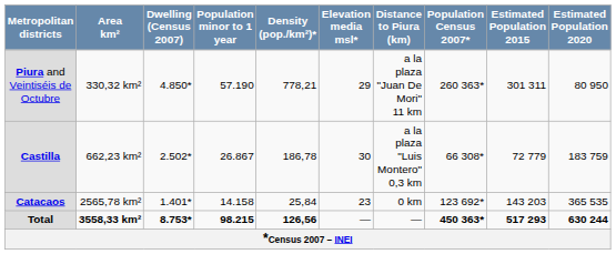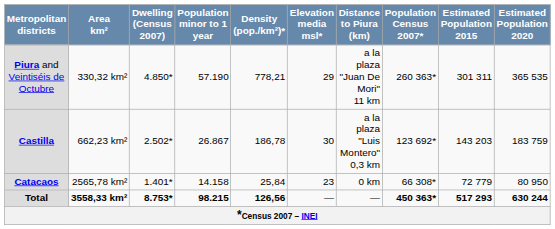 <table class="wikitable" align="center" style="font-size:90%;width:80%;border:0px;text-align:center;line-height:120%">
 <tr bgcolor=silver>
 <th style="background: #6688AA; color: white;">Metropolitan districts</th>
 <th style="background: #6688AA; color: white;">Area<br>km²</th>
 <th style="background: #6688AA; color: white;">Dwelling<br>(Census 2007)</th>
 <th style="background: #6688AA; color: white;">Population minor to 1 year<br></th>
 <th style="background: #6688AA; color: white;">Density<br>(pop./km²)*</th>
 <th style="background: #6688AA; color: white;">Elevation media<br>msl*</th>
 <th style="background: #6688AA; color: white;">Distance<br>to Piura (km)</th>
 <th style="background: #6688AA; color: white;">Population<br>Census 2007*</th>
 <th style="background: #6688AA; color: white;">Estimated<br> Population 2015</th>
 <th style="background: #6688AA; color: white;">Estimated<br> Population 2020</th>
 </tr>
 <tr>
 <td style="background: #DDDDDD;"><strong><a href='#'>Piura</a></strong> and <a href='#'>Veintiséis de Octubre</a></td>
 <td align="right">330,32 km²</td>
 <td align="right">4.850*</td>
 <td align="right">57.190</td>
 <td align="right">778,21</td>
 <td align="right">29</td>
 <td align="right">a la plaza "Juan De Mori" 11 km</td>
 <td align="right">260 363*</td>
 <td align="right">301 311</td>
-<td align="right">80 950</td>
+<td align="right">365 535</td>
 </tr>
 <tr>
 <td style="background: #DDDDDD;"><strong><a href='#'>Castilla</a></strong></td>
 <td align="right">662,23 km²</td>
 <td align="right">2.502*</td>
 <td align="right">26.867</td>
 <td align="right">186,78</td>
 <td align="right">30</td>
 <td align="right">a la plaza "Luis Montero" 0,3 km</td>
-<td align="right">66 308*</td>
-<td align="right">72 779</td>
+<td align="right">123 692*</td>
+<td align="right">143 203</td>
 <td align="right">183 759</td>
 </tr>
 <tr>
 <td style="background: #DDDDDD;"><strong><a href='#'>Catacaos</a></strong></td>
 <td align="right">2565,78 km²</td>
 <td align="right">1.401*</td>
 <td align="right">14.158</td>
 <td align="right">25,84</td>
 <td align="right">23</td>
 <td align="right">0 km</td>
-<td align="right">123 692*</td>
-<td align="right">143 203</td>
-<td align="right">365 535</td>
+<td align="right">66 308*</td>
+<td align="right">72 779</td>
+<td align="right">80 950</td>
 </tr>
 <tr>
 <td style="background: #DDDDDD;"><strong>Total</strong></td>
 <td align="right"><strong>3558,33 km²</strong></td>
 <td align="right"><strong>8.753*</strong></td>
 <td align="right"><strong>98.215</strong></td>
 <td align="right"><strong>126,56</strong></td>
 <td align="right">—</td>
 <td align="right">—</td>
 <td align="right"><strong>450 363*</strong></td>
 <td align="right"><strong>517 293</strong></td>
 <td align="right"><strong>630 244</strong></td>
 </tr>
 <tr>
 <th colspan="10"><big>*</big><small>Census 2007 – <a href='#'>INEI</a></small></th>
 </tr>
 </table>
